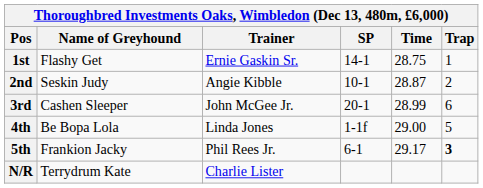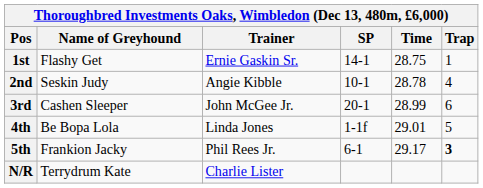 <table class="wikitable">
 <tr>
 <th colspan="6"><a href='#'>Thoroughbred Investments Oaks</a>, <a href='#'>Wimbledon</a> (Dec 13, 480m, £6,000)</th>
 </tr>
 <tr>
 <th width=30>Pos</th>
 <th width=180>Name of Greyhound</th>
 <th width=150>Trainer</th>
 <th width=50>SP</th>
 <th width=50>Time</th>
 <th width=30>Trap</th>
 </tr>
 <tr>
 <th>1st</th>
 <td>Flashy Get</td>
 <td><a href='#'>Ernie Gaskin Sr.</a></td>
 <td>14-1</td>
 <td>28.75</td>
 <td>1</td>
 </tr>
 <tr>
 <th>2nd</th>
 <td>Seskin Judy</td>
 <td>Angie Kibble</td>
 <td>10-1</td>
-<td>28.87</td>
-<td>2</td>
+<td>28.78</td>
+<td>4</td>
 </tr>
 <tr>
 <th>3rd</th>
 <td>Cashen Sleeper</td>
 <td>John McGee Jr.</td>
 <td>20-1</td>
 <td>28.99</td>
 <td>6</td>
 </tr>
 <tr>
 <th>4th</th>
 <td>Be Bopa Lola</td>
 <td>Linda Jones</td>
 <td>1-1f</td>
-<td>29.00</td>
+<td>29.01</td>
 <td>5</td>
 </tr>
 <tr>
 <th>5th</th>
 <td>Frankion Jacky</td>
 <td>Phil Rees Jr.</td>
 <td>6-1</td>
 <td>29.17</td>
 <td><strong>3</strong></td>
 </tr>
 <tr>
 <th>N/R</th>
 <td>Terrydrum Kate</td>
 <td><a href='#'>Charlie Lister</a></td>
 <td></td>
 <td></td>
 <td></td>
 </tr>
 </table>
